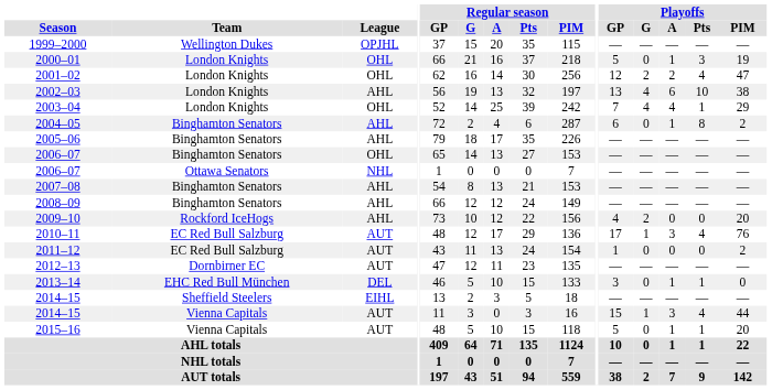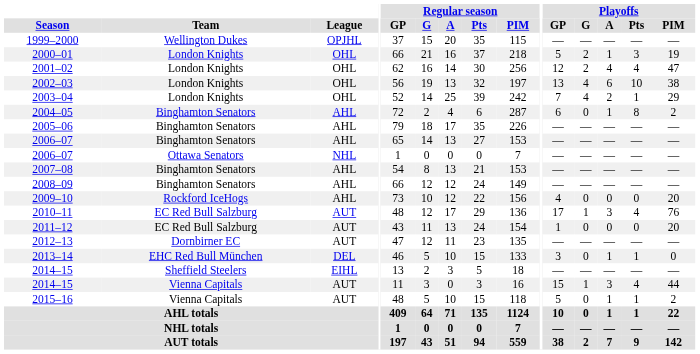 <table border="0" cellpadding="1" cellspacing="0" style="text-align:center; width:60em">
 <tr bgcolor="#e0e0e0">
 <th colspan="3" bgcolor="#ffffff"></th>
 <th rowspan="99" bgcolor="#ffffff"></th>
 <th colspan="5"><a href='#'>Regular season</a></th>
 <th rowspan="99" bgcolor="#ffffff"></th>
 <th colspan="5"><a href='#'>Playoffs</a></th>
 </tr>
 <tr bgcolor="#e0e0e0">
 <th><a href='#'>Season</a></th>
 <th>Team</th>
 <th>League</th>
 <th>GP</th>
 <th><a href='#'>G</a></th>
 <th><a href='#'>A</a></th>
 <th><a href='#'>Pts</a></th>
 <th><a href='#'>PIM</a></th>
 <th>GP</th>
 <th>G</th>
 <th>A</th>
 <th>Pts</th>
 <th>PIM</th>
 </tr>
 <tr>
 <td><a href='#'>1999–2000</a></td>
 <td><a href='#'>Wellington Dukes</a></td>
 <td><a href='#'>OPJHL</a></td>
 <td>37</td>
 <td>15</td>
 <td>20</td>
 <td>35</td>
 <td>115</td>
 <td>—</td>
 <td>—</td>
 <td>—</td>
 <td>—</td>
 <td>—</td>
 </tr>
 <tr bgcolor="#f0f0f0">
 <td><a href='#'>2000–01</a></td>
 <td><a href='#'>London Knights</a></td>
 <td><a href='#'>OHL</a></td>
 <td>66</td>
 <td>21</td>
 <td>16</td>
 <td>37</td>
 <td>218</td>
 <td>5</td>
-<td>0</td>
+<td>2</td>
 <td>1</td>
 <td>3</td>
 <td>19</td>
 </tr>
 <tr>
 <td><a href='#'>2001–02</a></td>
 <td>London Knights</td>
 <td>OHL</td>
 <td>62</td>
 <td>16</td>
 <td>14</td>
 <td>30</td>
 <td>256</td>
 <td>12</td>
 <td>2</td>
-<td>2</td>
+<td>4</td>
 <td>4</td>
 <td>47</td>
 </tr>
 <tr bgcolor="#f0f0f0">
 <td><a href='#'>2002–03</a></td>
 <td>London Knights</td>
-<td>AHL</td>
+<td>OHL</td>
 <td>56</td>
 <td>19</td>
 <td>13</td>
 <td>32</td>
 <td>197</td>
 <td>13</td>
 <td>4</td>
 <td>6</td>
 <td>10</td>
 <td>38</td>
 </tr>
 <tr>
 <td><a href='#'>2003–04</a></td>
 <td>London Knights</td>
 <td>OHL</td>
 <td>52</td>
 <td>14</td>
 <td>25</td>
 <td>39</td>
 <td>242</td>
 <td>7</td>
 <td>4</td>
-<td>4</td>
+<td>2</td>
 <td>1</td>
 <td>29</td>
 </tr>
 <tr bgcolor="#f0f0f0">
 <td><a href='#'>2004–05</a></td>
 <td><a href='#'>Binghamton Senators</a></td>
 <td><a href='#'>AHL</a></td>
 <td>72</td>
 <td>2</td>
 <td>4</td>
 <td>6</td>
 <td>287</td>
 <td>6</td>
 <td>0</td>
 <td>1</td>
 <td>8</td>
 <td>2</td>
 </tr>
 <tr>
 <td><a href='#'>2005–06</a></td>
 <td>Binghamton Senators</td>
 <td>AHL</td>
 <td>79</td>
 <td>18</td>
 <td>17</td>
 <td>35</td>
 <td>226</td>
 <td>—</td>
 <td>—</td>
 <td>—</td>
 <td>—</td>
 <td>—</td>
 </tr>
 <tr bgcolor="#f0f0f0">
 <td><a href='#'>2006–07</a></td>
 <td>Binghamton Senators</td>
-<td>OHL</td>
+<td>AHL</td>
 <td>65</td>
 <td>14</td>
 <td>13</td>
 <td>27</td>
 <td>153</td>
 <td>—</td>
 <td>—</td>
 <td>—</td>
 <td>—</td>
 <td>—</td>
 </tr>
 <tr>
 <td><a href='#'>2006–07</a></td>
 <td><a href='#'>Ottawa Senators</a></td>
 <td><a href='#'>NHL</a></td>
 <td>1</td>
 <td>0</td>
 <td>0</td>
 <td>0</td>
 <td>7</td>
 <td>—</td>
 <td>—</td>
 <td>—</td>
 <td>—</td>
 <td>—</td>
 </tr>
 <tr bgcolor="#f0f0f0">
 <td><a href='#'>2007–08</a></td>
 <td>Binghamton Senators</td>
 <td>AHL</td>
 <td>54</td>
 <td>8</td>
 <td>13</td>
 <td>21</td>
 <td>153</td>
 <td>—</td>
 <td>—</td>
 <td>—</td>
 <td>—</td>
 <td>—</td>
 </tr>
 <tr>
 <td><a href='#'>2008–09</a></td>
 <td>Binghamton Senators</td>
 <td>AHL</td>
 <td>66</td>
 <td>12</td>
 <td>12</td>
 <td>24</td>
 <td>149</td>
 <td>—</td>
 <td>—</td>
 <td>—</td>
 <td>—</td>
 <td>—</td>
 </tr>
 <tr bgcolor="#f0f0f0">
 <td><a href='#'>2009–10</a></td>
 <td><a href='#'>Rockford IceHogs</a></td>
 <td>AHL</td>
 <td>73</td>
 <td>10</td>
 <td>12</td>
 <td>22</td>
 <td>156</td>
 <td>4</td>
-<td>2</td>
+<td>0</td>
 <td>0</td>
 <td>0</td>
 <td>20</td>
 </tr>
 <tr>
 <td><a href='#'>2010–11</a></td>
 <td><a href='#'>EC Red Bull Salzburg</a></td>
 <td><a href='#'>AUT</a></td>
 <td>48</td>
 <td>12</td>
 <td>17</td>
 <td>29</td>
 <td>136</td>
 <td>17</td>
 <td>1</td>
 <td>3</td>
 <td>4</td>
 <td>76</td>
 </tr>
 <tr bgcolor="#f0f0f0">
 <td><a href='#'>2011–12</a></td>
 <td>EC Red Bull Salzburg</td>
 <td>AUT</td>
 <td>43</td>
 <td>11</td>
 <td>13</td>
 <td>24</td>
 <td>154</td>
 <td>1</td>
 <td>0</td>
 <td>0</td>
 <td>0</td>
-<td>2</td>
+<td>20</td>
 </tr>
 <tr>
 <td><a href='#'>2012–13</a></td>
 <td><a href='#'>Dornbirner EC</a></td>
 <td>AUT</td>
 <td>47</td>
 <td>12</td>
 <td>11</td>
 <td>23</td>
 <td>135</td>
 <td>—</td>
 <td>—</td>
 <td>—</td>
 <td>—</td>
 <td>—</td>
 </tr>
 <tr bgcolor="#f0f0f0">
 <td><a href='#'>2013–14</a></td>
 <td><a href='#'>EHC Red Bull München</a></td>
 <td><a href='#'>DEL</a></td>
 <td>46</td>
 <td>5</td>
 <td>10</td>
 <td>15</td>
 <td>133</td>
 <td>3</td>
 <td>0</td>
 <td>1</td>
 <td>1</td>
 <td>0</td>
 </tr>
 <tr>
 <td><a href='#'>2014–15</a></td>
 <td><a href='#'>Sheffield Steelers</a></td>
 <td><a href='#'>EIHL</a></td>
 <td>13</td>
 <td>2</td>
 <td>3</td>
 <td>5</td>
 <td>18</td>
 <td>—</td>
 <td>—</td>
 <td>—</td>
 <td>—</td>
 <td>—</td>
 </tr>
 <tr bgcolor="#f0f0f0">
 <td><a href='#'>2014–15</a></td>
 <td><a href='#'>Vienna Capitals</a></td>
 <td>AUT</td>
 <td>11</td>
 <td>3</td>
 <td>0</td>
 <td>3</td>
 <td>16</td>
 <td>15</td>
 <td>1</td>
 <td>3</td>
 <td>4</td>
 <td>44</td>
 </tr>
 <tr>
 <td><a href='#'>2015–16</a></td>
 <td>Vienna Capitals</td>
 <td>AUT</td>
 <td>48</td>
 <td>5</td>
 <td>10</td>
 <td>15</td>
 <td>118</td>
 <td>5</td>
 <td>0</td>
 <td>1</td>
 <td>1</td>
-<td>20</td>
+<td>2</td>
 </tr>
 <tr bgcolor="#e0e0e0">
 <th colspan="3">AHL totals</th>
 <th>409</th>
 <th>64</th>
 <th>71</th>
 <th>135</th>
 <th>1124</th>
 <th>10</th>
 <th>0</th>
 <th>1</th>
 <th>1</th>
 <th>22</th>
 </tr>
 <tr bgcolor="#e0e0e0">
 <th colspan="3">NHL totals</th>
 <th>1</th>
 <th>0</th>
 <th>0</th>
 <th>0</th>
 <th>7</th>
 <th>—</th>
 <th>—</th>
 <th>—</th>
 <th>—</th>
 <th>—</th>
 </tr>
 <tr bgcolor="#e0e0e0">
 <th colspan="3">AUT totals</th>
 <th>197</th>
 <th>43</th>
 <th>51</th>
 <th>94</th>
 <th>559</th>
 <th>38</th>
 <th>2</th>
 <th>7</th>
 <th>9</th>
 <th>142</th>
 </tr>
 </table>
